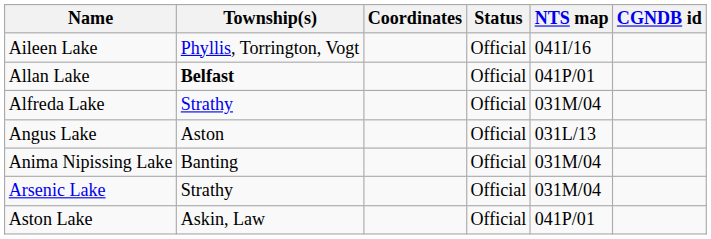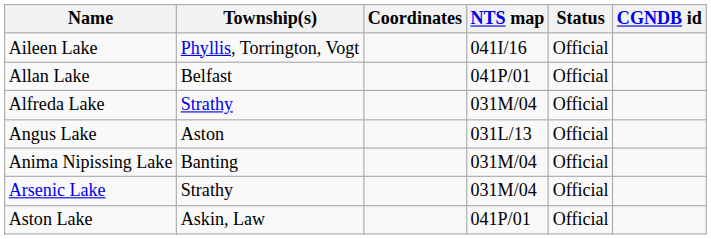 <table class="wikitable sortable">
 <tr>
 <th>Name</th>
 <th>Township(s)</th>
 <th data-sort-type="number">Coordinates</th>
+<th><a href='#'>NTS</a> map</th>
 <th data-sort-type="number">Status</th>
-<th><a href='#'>NTS</a> map</th>
 <th><a href='#'>CGNDB</a> id</th>
 </tr>
 <tr>
 <td>Aileen Lake</td>
 <td><a href='#'>Phyllis</a>, Torrington, Vogt</td>
 <td></td>
+<td>041I/16</td>
 <td>Official</td>
-<td>041I/16</td>
 <td></td>
 </tr>
 <tr>
 <td>Allan Lake</td>
-<td><strong>Belfast</strong></td>
+<td>Belfast</td>
 <td></td>
+<td>041P/01</td>
 <td>Official</td>
-<td>041P/01</td>
 <td></td>
 </tr>
 <tr>
 <td>Alfreda Lake</td>
 <td><a href='#'>Strathy</a></td>
 <td></td>
+<td>031M/04</td>
 <td>Official</td>
-<td>031M/04</td>
 <td></td>
 </tr>
 <tr>
 <td>Angus Lake</td>
 <td>Aston</td>
 <td></td>
+<td>031L/13</td>
 <td>Official</td>
-<td>031L/13</td>
 <td></td>
 </tr>
 <tr>
 <td>Anima Nipissing Lake</td>
 <td>Banting</td>
 <td></td>
+<td>031M/04</td>
 <td>Official</td>
-<td>031M/04</td>
 <td></td>
 </tr>
 <tr>
 <td><a href='#'>Arsenic Lake</a></td>
 <td>Strathy</td>
 <td></td>
+<td>031M/04</td>
 <td>Official</td>
-<td>031M/04</td>
 <td></td>
 </tr>
 <tr>
 <td>Aston Lake</td>
 <td>Askin, Law</td>
 <td></td>
+<td>041P/01</td>
 <td>Official</td>
-<td>041P/01</td>
 <td></td>
 </tr>
 </table>
